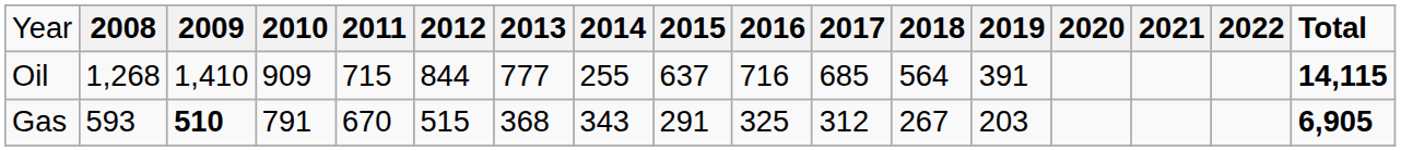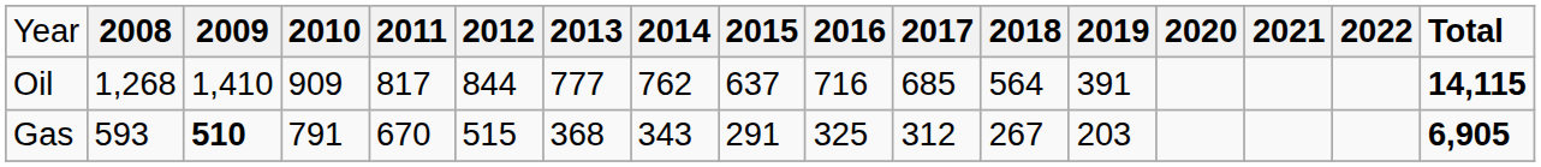 <table class="wikitable">
 <tr>
 <td>Year</td>
 <th>2008</th>
 <th>2009</th>
 <th>2010</th>
 <th>2011</th>
 <th>2012</th>
 <th>2013</th>
 <th>2014</th>
 <th>2015</th>
 <th>2016</th>
 <th>2017</th>
 <th>2018</th>
 <th>2019</th>
 <th>2020</th>
 <th>2021</th>
 <th>2022</th>
 <td><strong>Total</strong></td>
 </tr>
 <tr>
 <td>Oil</td>
 <td>1,268</td>
 <td>1,410</td>
 <td>909</td>
-<td>715</td>
+<td>817</td>
 <td>844</td>
 <td>777</td>
-<td>255</td>
+<td>762</td>
 <td>637</td>
 <td>716</td>
 <td>685</td>
 <td>564</td>
 <td>391</td>
 <td></td>
 <td></td>
 <td></td>
 <td><strong>14,115</strong></td>
 </tr>
 <tr>
 <td>Gas</td>
 <td>593</td>
 <td><strong>510</strong></td>
 <td>791</td>
 <td>670</td>
 <td>515</td>
 <td>368</td>
 <td>343</td>
 <td>291</td>
 <td>325</td>
 <td>312</td>
 <td>267</td>
 <td>203</td>
 <td></td>
 <td></td>
 <td></td>
 <td><strong>6,905</strong></td>
 </tr>
 </table>
